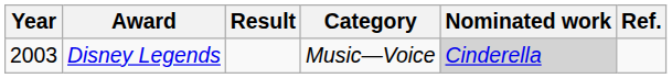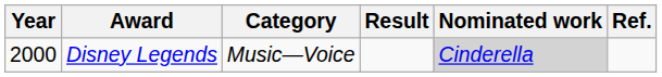 <table class="wikitable">
 <tr>
 <th>Year</th>
 <th>Award</th>
+<th>Category</th>
 <th>Result</th>
-<th>Category</th>
 <th>Nominated work</th>
 <th>Ref.</th>
 </tr>
 <tr>
-<td>2003</td>
+<td>2000</td>
 <td><em><a href='#'>Disney Legends</a></em></td>
+<td><em>Music—Voice</em></td>
 <td></td>
-<td><em>Music—Voice</em></td>
 <td style="background: lightgrey;"><em><a href='#'>Cinderella</a></em></td>
 <td></td>
 </tr>
 </table>
